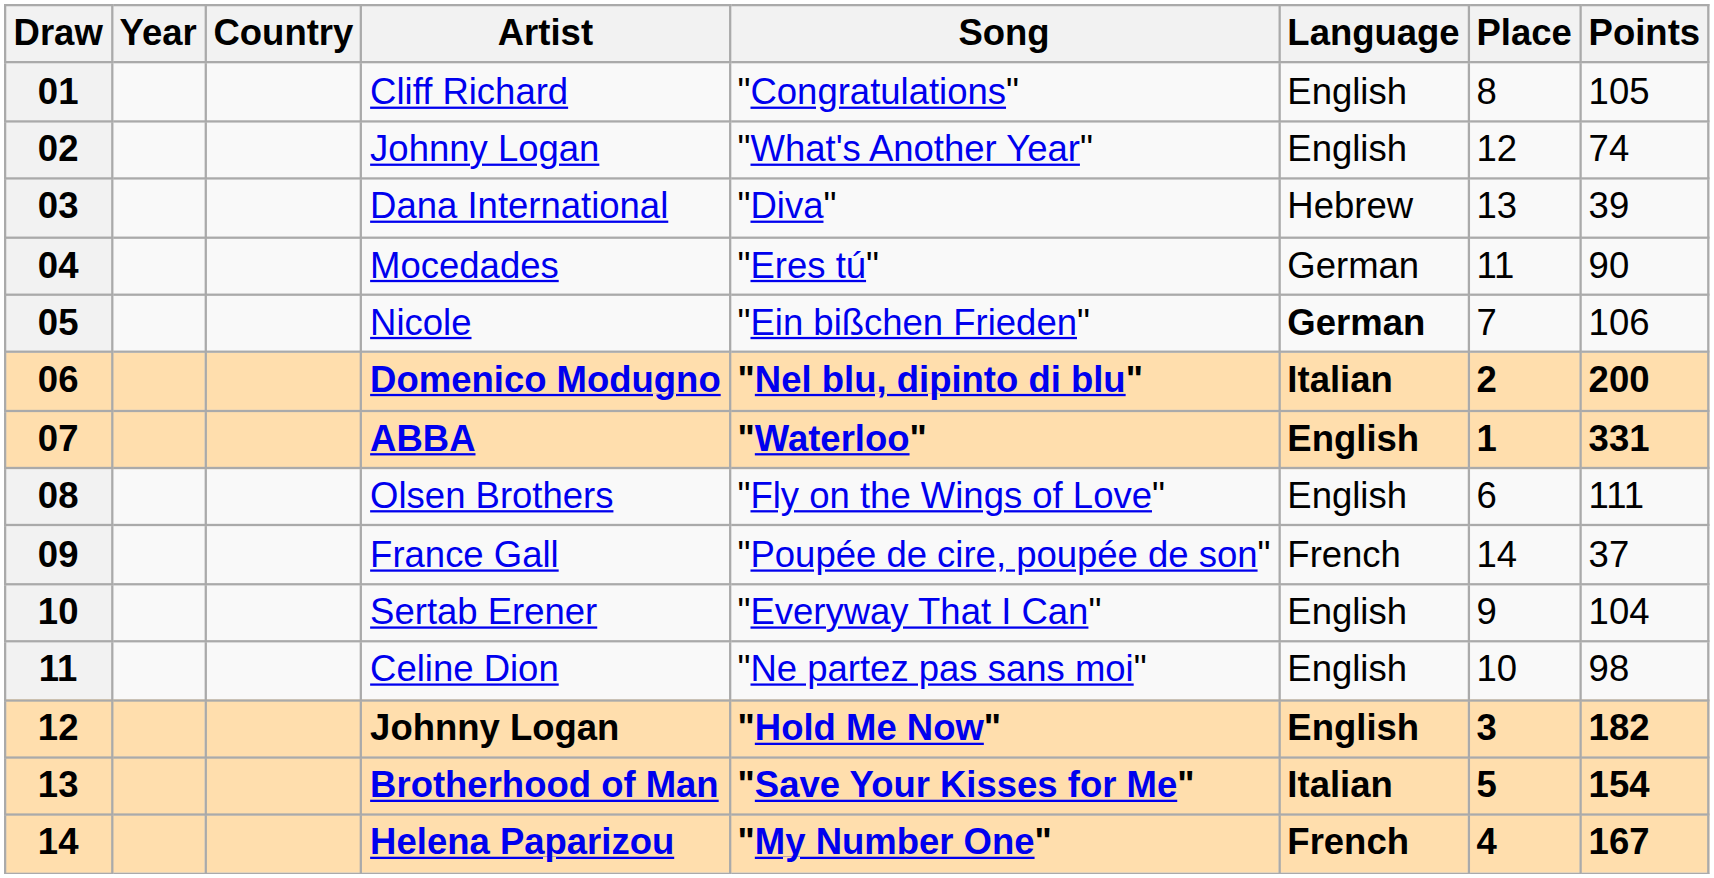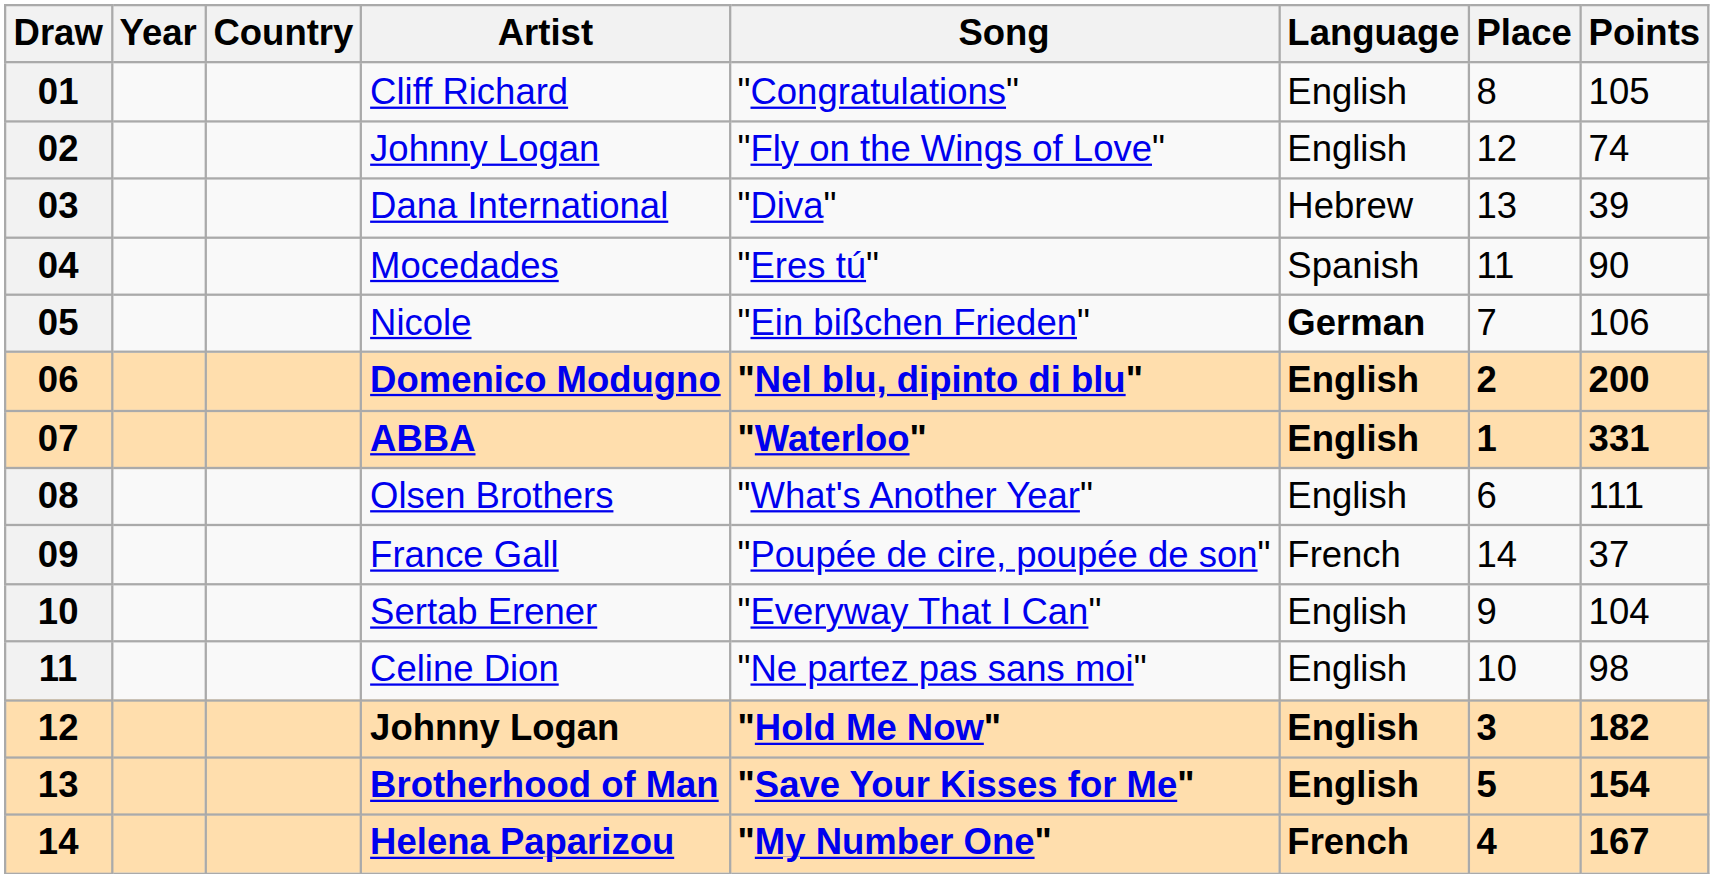 <table class="wikitable sortable plainrowheaders">
 <tr>
 <th scope="col">Draw</th>
 <th scope="col">Year</th>
 <th scope="col">Country</th>
 <th scope="col">Artist</th>
 <th scope="col">Song</th>
 <th scope="col">Language</th>
 <th scope="col">Place</th>
 <th scope="col">Points</th>
 </tr>
 <tr>
 <th scope="row" style="text-align:center;">01</th>
 <td></td>
 <td></td>
 <td><a href='#'>Cliff Richard</a></td>
 <td>"<a href='#'>Congratulations</a>"</td>
 <td>English</td>
 <td>8</td>
 <td>105</td>
 </tr>
 <tr>
 <th scope="row" style="text-align:center;">02</th>
 <td></td>
 <td></td>
 <td><a href='#'>Johnny Logan</a></td>
-<td>"<a href='#'>What's Another Year</a>"</td>
+<td>"<a href='#'>Fly on the Wings of Love</a>"</td>
 <td>English</td>
 <td>12</td>
 <td>74</td>
 </tr>
 <tr>
 <th scope="row" style="text-align:center;">03</th>
 <td></td>
 <td></td>
 <td><a href='#'>Dana International</a></td>
 <td>"<a href='#'>Diva</a>"</td>
 <td>Hebrew</td>
 <td>13</td>
 <td>39</td>
 </tr>
 <tr>
 <th scope="row" style="text-align:center;">04</th>
 <td></td>
 <td></td>
 <td><a href='#'>Mocedades</a></td>
 <td>"<a href='#'>Eres tú</a>"</td>
-<td>German</td>
+<td>Spanish</td>
 <td>11</td>
 <td>90</td>
 </tr>
 <tr>
 <th scope="row" style="text-align:center;">05</th>
 <td></td>
 <td></td>
 <td><a href='#'>Nicole</a></td>
 <td>"<a href='#'>Ein bißchen Frieden</a>"</td>
 <td><strong>German</strong></td>
 <td>7</td>
 <td>106</td>
 </tr>
 <tr style="font-weight:bold; background:navajowhite;">
 <th scope="row" style="text-align:center; font-weight:bold; background:navajowhite;">06</th>
 <td></td>
 <td></td>
 <td><a href='#'>Domenico Modugno</a></td>
 <td>"<a href='#'>Nel blu, dipinto di blu</a>"</td>
-<td>Italian</td>
+<td>English</td>
 <td>2</td>
 <td>200</td>
 </tr>
 <tr style="font-weight:bold; background:navajowhite;">
 <th scope="row" style="text-align:center; font-weight:bold; background:navajowhite;">07</th>
 <td></td>
 <td></td>
 <td><a href='#'>ABBA</a></td>
 <td>"<a href='#'>Waterloo</a>"</td>
 <td>English</td>
 <td>1</td>
 <td>331</td>
 </tr>
 <tr>
 <th scope="row" style="text-align:center;">08</th>
 <td></td>
 <td></td>
 <td><a href='#'>Olsen Brothers</a></td>
-<td>"<a href='#'>Fly on the Wings of Love</a>"</td>
+<td>"<a href='#'>What's Another Year</a>"</td>
 <td>English</td>
 <td>6</td>
 <td>111</td>
 </tr>
 <tr>
 <th scope="row" style="text-align:center;">09</th>
 <td></td>
 <td></td>
 <td><a href='#'>France Gall</a></td>
 <td>"<a href='#'>Poupée de cire, poupée de son</a>"</td>
 <td>French</td>
 <td>14</td>
 <td>37</td>
 </tr>
 <tr>
 <th scope="row" style="text-align:center;">10</th>
 <td></td>
 <td></td>
 <td><a href='#'>Sertab Erener</a></td>
 <td>"<a href='#'>Everyway That I Can</a>"</td>
 <td>English</td>
 <td>9</td>
 <td>104</td>
 </tr>
 <tr>
 <th scope="row" style="text-align:center;">11</th>
 <td></td>
 <td></td>
 <td><a href='#'>Celine Dion</a></td>
 <td>"<a href='#'>Ne partez pas sans moi</a>"</td>
 <td>English</td>
 <td>10</td>
 <td>98</td>
 </tr>
 <tr style="font-weight:bold; background:navajowhite;">
 <th scope="row" style="text-align:center; font-weight:bold; background:navajowhite;">12</th>
 <td></td>
 <td></td>
 <td>Johnny Logan</td>
 <td>"<a href='#'>Hold Me Now</a>"</td>
 <td>English</td>
 <td>3</td>
 <td>182</td>
 </tr>
 <tr style="font-weight:bold; background:navajowhite;">
 <th scope="row" style="text-align:center; font-weight:bold; background:navajowhite;">13</th>
 <td></td>
 <td></td>
 <td><a href='#'>Brotherhood of Man</a></td>
 <td>"<a href='#'>Save Your Kisses for Me</a>"</td>
-<td>Italian</td>
+<td>English</td>
 <td>5</td>
 <td>154</td>
 </tr>
 <tr style="font-weight:bold; background:navajowhite;">
 <th scope="row" style="text-align:center; font-weight:bold; background:navajowhite;">14</th>
 <td></td>
 <td></td>
 <td><a href='#'>Helena Paparizou</a></td>
 <td>"<a href='#'>My Number One</a>"</td>
 <td>French</td>
 <td>4</td>
 <td>167</td>
 </tr>
 </table>
